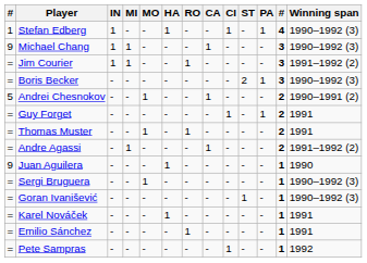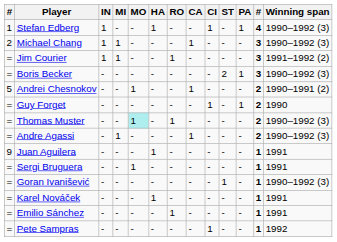 <table class="sortable wikitable">
 <tr>
 <th>#</th>
 <th>Player</th>
 <th>IN</th>
 <th>MI</th>
 <th>MO</th>
 <th>HA</th>
 <th>RO</th>
 <th>CA</th>
 <th>CI</th>
 <th>ST</th>
 <th>PA</th>
 <th>#</th>
 <th>Winning span</th>
 </tr>
 <tr>
 <td>1</td>
 <td> <a href='#'>Stefan Edberg</a></td>
 <td>1</td>
 <td>-</td>
 <td>-</td>
 <td>1</td>
 <td>-</td>
 <td>-</td>
 <td>1</td>
 <td>-</td>
 <td>1</td>
 <td><strong>4</strong></td>
 <td>1990–1992 (3)</td>
 </tr>
 <tr>
-<td>9</td>
+<td>2</td>
 <td> <a href='#'>Michael Chang</a></td>
 <td>1</td>
 <td>1</td>
 <td>-</td>
 <td>-</td>
 <td>-</td>
 <td>1</td>
 <td>-</td>
 <td>-</td>
 <td>-</td>
 <td><strong>3</strong></td>
 <td>1990–1992 (3)</td>
 </tr>
 <tr>
 <td>=</td>
 <td> <a href='#'>Jim Courier</a></td>
 <td>1</td>
 <td>1</td>
 <td>-</td>
 <td>-</td>
 <td>1</td>
 <td>-</td>
 <td>-</td>
 <td>-</td>
 <td>-</td>
 <td><strong>3</strong></td>
 <td>1991–1992 (2)</td>
 </tr>
 <tr>
 <td>=</td>
 <td> <a href='#'>Boris Becker</a></td>
 <td>-</td>
 <td>-</td>
 <td>-</td>
 <td>-</td>
 <td>-</td>
 <td>-</td>
 <td>-</td>
 <td>2</td>
 <td>1</td>
 <td><strong>3</strong></td>
 <td>1990–1992 (3)</td>
 </tr>
 <tr>
 <td>5</td>
 <td> <a href='#'>Andrei Chesnokov</a></td>
 <td>-</td>
 <td>-</td>
 <td>1</td>
 <td>-</td>
 <td>-</td>
 <td>1</td>
 <td>-</td>
 <td>-</td>
 <td>-</td>
 <td><strong>2</strong></td>
 <td>1990–1991 (2)</td>
 </tr>
 <tr>
 <td>=</td>
 <td> <a href='#'>Guy Forget</a></td>
 <td>-</td>
 <td>-</td>
 <td>-</td>
 <td>-</td>
 <td>-</td>
 <td>-</td>
 <td>1</td>
 <td>-</td>
 <td>1</td>
 <td><strong>2</strong></td>
-<td>1991</td>
+<td>1990</td>
 </tr>
 <tr>
 <td>=</td>
 <td> <a href='#'>Thomas Muster</a></td>
 <td>-</td>
 <td>-</td>
-<td>1</td>
+<td style="background: paleturquoise;">1</td>
 <td>-</td>
 <td>1</td>
 <td>-</td>
 <td>-</td>
 <td>-</td>
 <td>-</td>
 <td><strong>2</strong></td>
-<td>1991</td>
+<td>1990–1992 (3)</td>
 </tr>
 <tr>
 <td>=</td>
 <td> <a href='#'>Andre Agassi</a></td>
 <td>-</td>
 <td>1</td>
 <td>-</td>
 <td>-</td>
 <td>-</td>
 <td>1</td>
 <td>-</td>
 <td>-</td>
 <td>-</td>
 <td><strong>2</strong></td>
-<td>1991–1992 (2)</td>
+<td>1990–1992 (3)</td>
 </tr>
 <tr>
 <td>9</td>
 <td> <a href='#'>Juan Aguilera</a></td>
 <td>-</td>
 <td>-</td>
 <td>-</td>
 <td>1</td>
 <td>-</td>
 <td>-</td>
 <td>-</td>
 <td>-</td>
 <td>-</td>
 <td><strong>1</strong></td>
-<td>1990</td>
+<td>1991</td>
 </tr>
 <tr>
 <td>=</td>
 <td> <a href='#'>Sergi Bruguera</a></td>
 <td>-</td>
 <td>-</td>
 <td>1</td>
 <td>-</td>
 <td>-</td>
 <td>-</td>
 <td>-</td>
 <td>-</td>
 <td>-</td>
 <td><strong>1</strong></td>
-<td>1990–1992 (3)</td>
+<td>1991</td>
 </tr>
 <tr>
 <td>=</td>
 <td> <a href='#'>Goran Ivanišević</a></td>
 <td>-</td>
 <td>-</td>
 <td>-</td>
 <td>-</td>
 <td>-</td>
 <td>-</td>
 <td>-</td>
 <td>1</td>
 <td>-</td>
 <td><strong>1</strong></td>
 <td>1990–1992 (3)</td>
 </tr>
 <tr>
 <td>=</td>
 <td> <a href='#'>Karel Nováček</a></td>
 <td>-</td>
 <td>-</td>
 <td>-</td>
 <td>1</td>
 <td>-</td>
 <td>-</td>
 <td>-</td>
 <td>-</td>
 <td>-</td>
 <td><strong>1</strong></td>
 <td>1991</td>
 </tr>
 <tr>
 <td>=</td>
 <td> <a href='#'>Emilio Sánchez</a></td>
 <td>-</td>
 <td>-</td>
 <td>-</td>
 <td>-</td>
 <td>1</td>
 <td>-</td>
 <td>-</td>
 <td>-</td>
 <td>-</td>
 <td><strong>1</strong></td>
 <td>1991</td>
 </tr>
 <tr>
 <td>=</td>
 <td> <a href='#'>Pete Sampras</a></td>
 <td>-</td>
 <td>-</td>
 <td>-</td>
 <td>-</td>
 <td>-</td>
 <td>-</td>
 <td>1</td>
 <td>-</td>
 <td>-</td>
 <td><strong>1</strong></td>
 <td>1992</td>
 </tr>
 </table>
